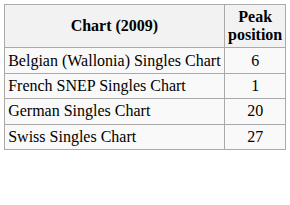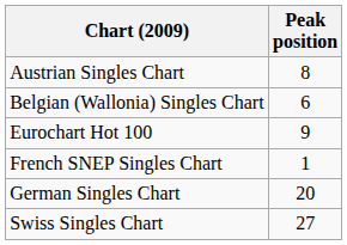 <table class="wikitable sortable">
 <tr>
 <th>Chart (2009)</th>
 <th>Peak<br>position</th>
 </tr>
 <tr>
+<td>Austrian Singles Chart</td>
+<td align="center">8</td>
+</tr>
+<tr>
 <td>Belgian (Wallonia) Singles Chart</td>
 <td align="center">6</td>
+</tr>
+<tr>
+<td>Eurochart Hot 100</td>
+<td align="center">9</td>
 </tr>
 <tr>
 <td>French SNEP Singles Chart</td>
 <td align="center">1</td>
 </tr>
 <tr>
 <td>German Singles Chart</td>
 <td align="center">20</td>
 </tr>
 <tr>
 <td>Swiss Singles Chart</td>
 <td align="center">27</td>
 </tr>
 <tr>
 </tr>
 </table>
